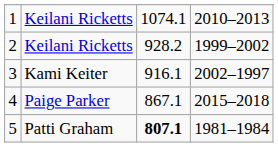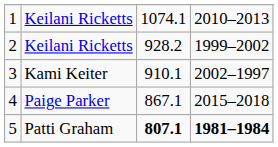 <table class="wikitable" style="font-size: 95%; text-align:left;">
 <tr>
 </tr>
 <tr>
 <td align="center">1</td>
 <td><a href='#'>Keilani Ricketts</a></td>
 <td align="center">1074.1</td>
 <td align="center">2010–2013</td>
 </tr>
 <tr>
 <td align="center">2</td>
 <td><a href='#'>Keilani Ricketts</a></td>
 <td align="center">928.2</td>
 <td align="center">1999–2002</td>
 </tr>
 <tr>
 <td align="center">3</td>
 <td>Kami Keiter</td>
-<td align="center">916.1</td>
+<td align="center">910.1</td>
 <td align="center">2002–1997</td>
 </tr>
 <tr>
 <td align="center">4</td>
 <td><a href='#'>Paige Parker</a></td>
 <td align="center">867.1</td>
 <td align="center">2015–2018</td>
 </tr>
 <tr>
 <td align="center">5</td>
 <td>Patti Graham</td>
 <td align="center"><strong>807.1</strong></td>
-<td align="center">1981–1984</td>
+<td align="center"><strong>1981–1984</strong></td>
 </tr>
 </table>
